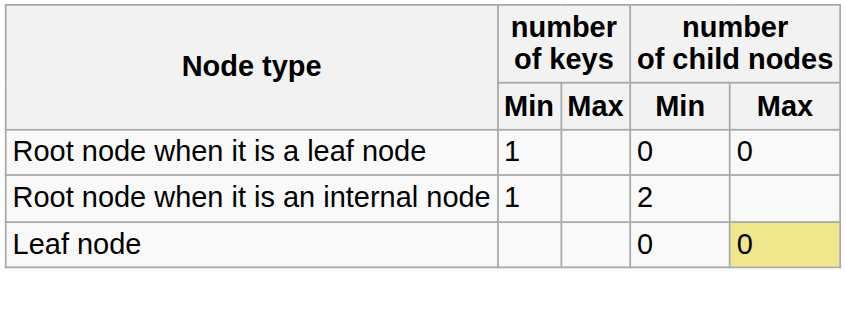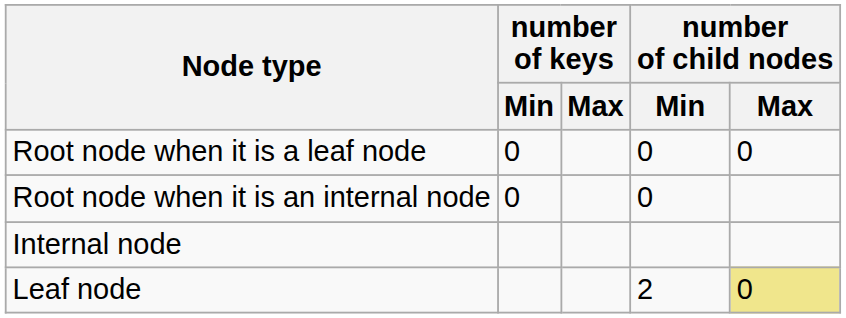 <table class="wikitable" style="margin-left: auto; margin-right: auto; border: none;">
 <tr>
 <th rowspan="2">Node type</th>
 <th colspan="2">number<br> of keys</th>
 <th colspan="2">number<br> of child nodes</th>
 </tr>
 <tr>
 <th>Min</th>
 <th>Max</th>
 <th>Min</th>
 <th>Max</th>
 </tr>
 <tr>
 <td>Root node when it is a leaf node</td>
-<td>1</td>
+<td>0</td>
 <td></td>
 <td>0</td>
 <td>0</td>
 </tr>
 <tr>
 <td>Root node when it is an internal node</td>
-<td>1</td>
+<td>0</td>
 <td></td>
-<td>2</td>
+<td>0</td>
+<td></td>
+</tr>
+<tr>
+<td>Internal node</td>
+<td></td>
+<td></td>
+<td></td>
 <td></td>
 </tr>
 <tr>
 <td>Leaf node</td>
 <td></td>
 <td></td>
-<td>0</td>
+<td>2</td>
 <td style="background: khaki;">0</td>
 </tr>
 </table>
